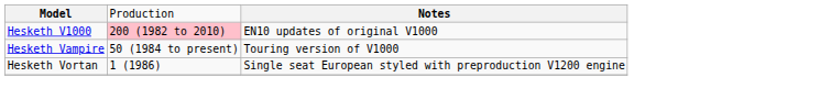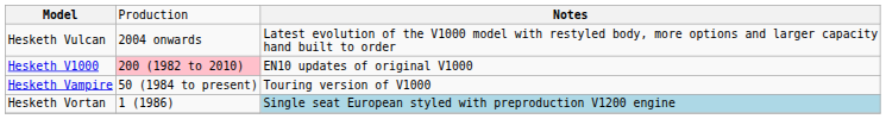 <table class="wikitable">
 <tr>
 <th>Model</th>
 <td>Production</td>
 <th>Notes</th>
+</tr>
+<tr>
+<td>Hesketh Vulcan</td>
+<td>2004 onwards</td>
+<td>Latest evolution of the V1000 model with restyled body, more options and larger capacity<br>hand built to order</td>
 </tr>
 <tr>
 <td><a href='#'>Hesketh V1000</a></td>
 <td style="background: pink;">200 (1982 to 2010)</td>
 <td>EN10 updates of original V1000</td>
 </tr>
 <tr>
 <td><a href='#'>Hesketh Vampire</a></td>
 <td>50 (1984 to present)</td>
 <td>Touring version of V1000</td>
 </tr>
 <tr>
 <td>Hesketh Vortan</td>
 <td>1   (1986)</td>
-<td>Single seat European styled with preproduction V1200 engine</td>
+<td style="background: lightblue;">Single seat European styled with preproduction V1200 engine</td>
 </tr>
 <tr>
 </tr>
 </table>
